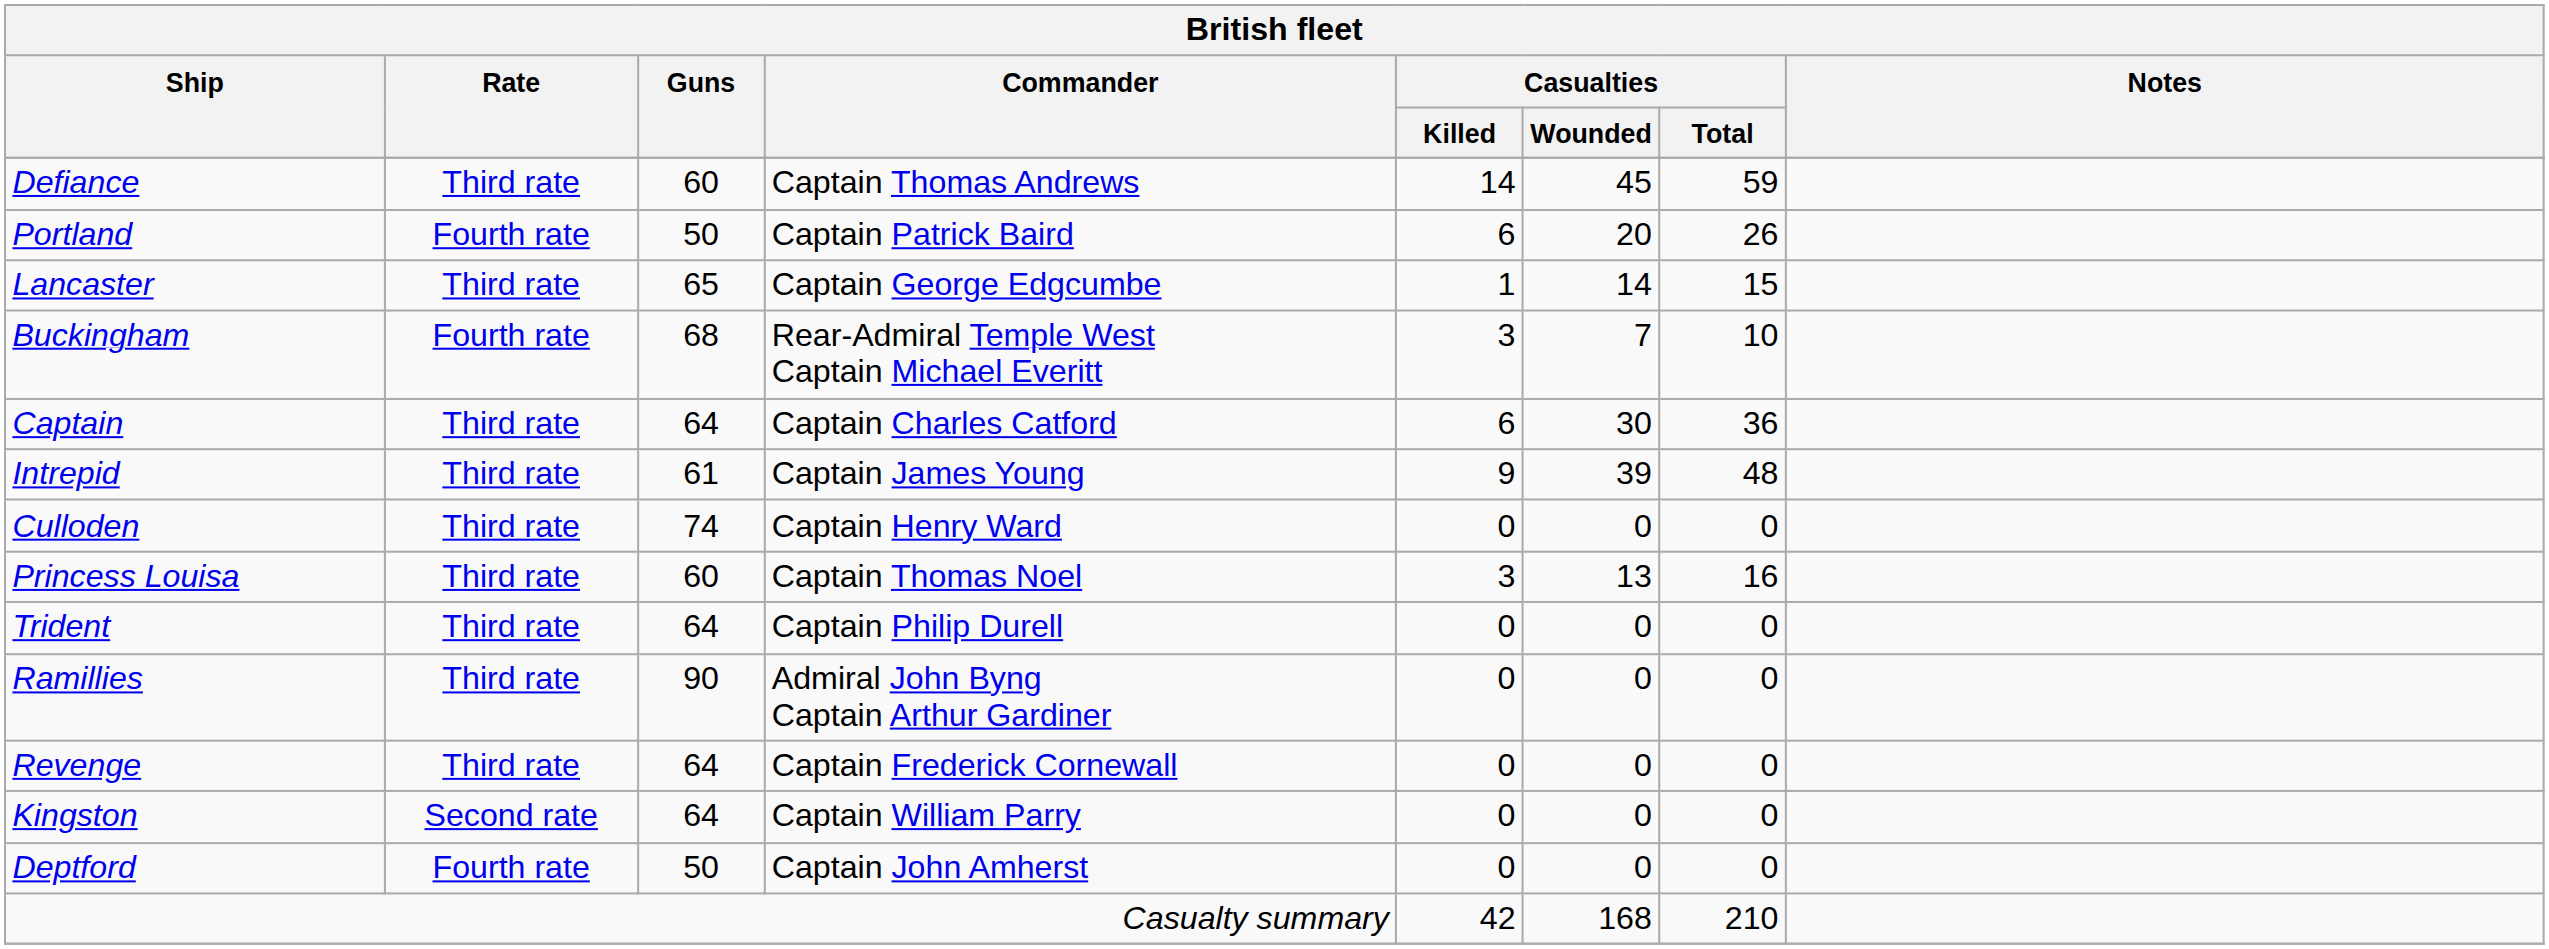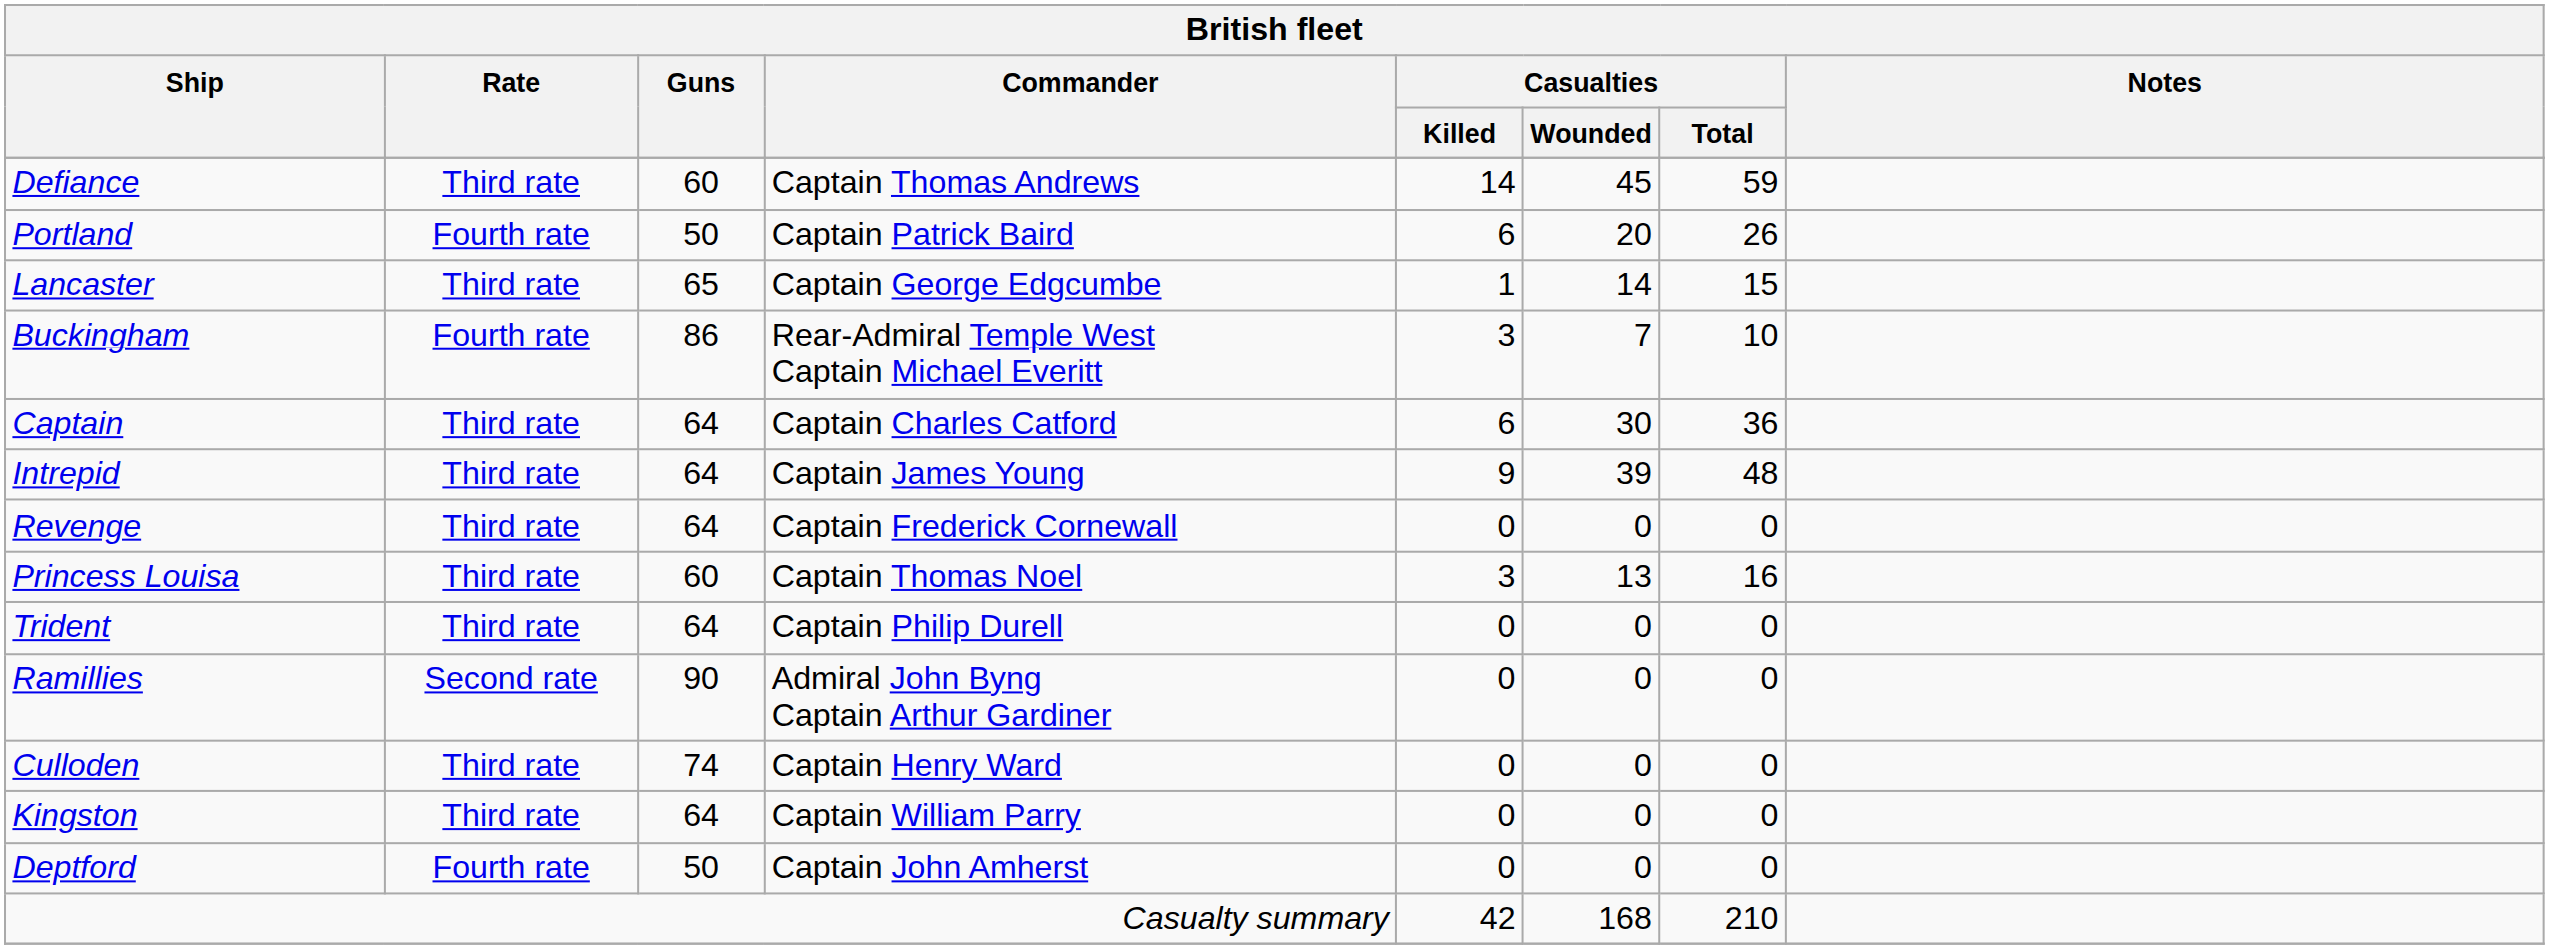 <table class="wikitable" width=100%>
 <tr valign="top">
 <th colspan="8" bgcolor="white">British fleet</th>
 </tr>
 <tr valign="top">
 <th width=15%; align= center rowspan=2><small> Ship </small></th>
 <th width=10%; align= center rowspan=2><small> Rate </small></th>
 <th width=5%; align= center rowspan=2><small> Guns </small></th>
 <th width=25%; align= center rowspan=2><small> Commander </small></th>
 <th width=15%; align= center colspan=3><small>Casualties</small></th>
 <th width=30%; align= center rowspan=2><small>Notes</small></th>
 </tr>
 <tr valign="top">
 <th width=5%; align= center><small> Killed </small></th>
 <th width=5%; align= center><small> Wounded </small></th>
 <th width=5%; align= center><small> Total</small></th>
 </tr>
 <tr>
 </tr>
 <tr valign="top">
 <td align= left><a href='#'><em>Defiance</em></a></td>
 <td align= center><a href='#'>Third rate</a></td>
 <td align= center>60</td>
 <td align= left>Captain <a href='#'>Thomas Andrews</a></td>
 <td align= right>14</td>
 <td align= right>45</td>
 <td align= right>59</td>
 <td align= left></td>
 </tr>
 <tr valign="top">
 <td align= left><a href='#'><em>Portland</em></a></td>
 <td align= center><a href='#'>Fourth rate</a></td>
 <td align= center>50</td>
 <td align= left>Captain <a href='#'>Patrick Baird</a></td>
 <td align= right>6</td>
 <td align= right>20</td>
 <td align= right>26</td>
 <td align= left></td>
 </tr>
 <tr valign="top">
 <td align= left><a href='#'><em>Lancaster</em></a></td>
 <td align= center><a href='#'>Third rate</a></td>
 <td align= center>65</td>
 <td align= left>Captain <a href='#'>George Edgcumbe</a></td>
 <td align= right>1</td>
 <td align= right>14</td>
 <td align= right>15</td>
 <td align= left></td>
 </tr>
 <tr valign="top">
 <td align= left><a href='#'><em>Buckingham</em></a></td>
 <td align= center><a href='#'>Fourth rate</a></td>
-<td align= center>68</td>
+<td align= center>86</td>
 <td align= left>Rear-Admiral <a href='#'>Temple West</a><br>Captain <a href='#'>Michael Everitt</a></td>
 <td align= right>3</td>
 <td align= right>7</td>
 <td align= right>10</td>
 <td align= left></td>
 </tr>
 <tr valign="top">
 <td align= left><a href='#'><em>Captain</em></a></td>
 <td align= center><a href='#'>Third rate</a></td>
 <td align= center>64</td>
 <td align= left>Captain <a href='#'>Charles Catford</a></td>
 <td align= right>6</td>
 <td align= right>30</td>
 <td align= right>36</td>
 <td align= left></td>
 </tr>
 <tr valign="top">
 <td align= left><a href='#'><em>Intrepid</em></a></td>
 <td align= center><a href='#'>Third rate</a></td>
-<td align= center>61</td>
+<td align= center>64</td>
 <td align= left>Captain <a href='#'>James Young</a></td>
 <td align= right>9</td>
 <td align= right>39</td>
 <td align= right>48</td>
 <td align= left></td>
 </tr>
 <tr valign="top">
-<td align= left><a href='#'><em>Culloden</em></a></td>
+<td align= left><a href='#'><em>Revenge</em></a></td>
 <td align= center><a href='#'>Third rate</a></td>
-<td align= center>74</td>
-<td align= left>Captain <a href='#'>Henry Ward</a></td>
+<td align= center>64</td>
+<td align= left>Captain <a href='#'>Frederick Cornewall</a></td>
 <td align= right>0</td>
 <td align= right>0</td>
 <td align= right>0</td>
 <td align= left></td>
 </tr>
 <tr valign="top">
 <td align= left><a href='#'><em>Princess Louisa</em></a></td>
 <td align= center><a href='#'>Third rate</a></td>
 <td align= center>60</td>
 <td align= left>Captain <a href='#'>Thomas Noel</a></td>
 <td align= right>3</td>
 <td align= right>13</td>
 <td align= right>16</td>
 <td align= left></td>
 </tr>
 <tr valign="top">
 <td align= left><a href='#'><em>Trident</em></a></td>
 <td align= center><a href='#'>Third rate</a></td>
 <td align= center>64</td>
 <td align= left>Captain <a href='#'>Philip Durell</a></td>
 <td align= right>0</td>
 <td align= right>0</td>
 <td align= right>0</td>
 <td align= left></td>
 </tr>
 <tr valign="top">
 <td align= left><a href='#'><em>Ramillies</em></a></td>
-<td align= center><a href='#'>Third rate</a></td>
+<td align= center><a href='#'>Second rate</a></td>
 <td align= center>90</td>
 <td align= left>Admiral <a href='#'>John Byng</a><br>Captain <a href='#'>Arthur Gardiner</a></td>
 <td align= right>0</td>
 <td align= right>0</td>
 <td align= right>0</td>
 <td align= left></td>
 </tr>
 <tr valign="top">
-<td align= left><a href='#'><em>Revenge</em></a></td>
+<td align= left><a href='#'><em>Culloden</em></a></td>
 <td align= center><a href='#'>Third rate</a></td>
-<td align= center>64</td>
-<td align= left>Captain <a href='#'>Frederick Cornewall</a></td>
+<td align= center>74</td>
+<td align= left>Captain <a href='#'>Henry Ward</a></td>
 <td align= right>0</td>
 <td align= right>0</td>
 <td align= right>0</td>
 <td align= left></td>
 </tr>
 <tr valign="top">
 <td align= left><a href='#'><em>Kingston</em></a></td>
-<td align= center><a href='#'>Second rate</a></td>
+<td align= center><a href='#'>Third rate</a></td>
 <td align= center>64</td>
 <td align= left>Captain <a href='#'>William Parry</a></td>
 <td align= right>0</td>
 <td align= right>0</td>
 <td align= right>0</td>
 <td align= left></td>
 </tr>
 <tr valign="top">
 <td align= left><a href='#'><em>Deptford</em></a></td>
 <td align= center><a href='#'>Fourth rate</a></td>
 <td align= center>50</td>
 <td align= left>Captain <a href='#'>John Amherst</a></td>
 <td align= right>0</td>
 <td align= right>0</td>
 <td align= right>0</td>
 <td align= left></td>
 </tr>
 <tr>
 <td align=right colspan=4><em>Casualty summary</em></td>
 <td align= right>42</td>
 <td align= right>168</td>
 <td align= right>210</td>
 <td align= right></td>
 </tr>
 <tr>
 </tr>
 </table>
